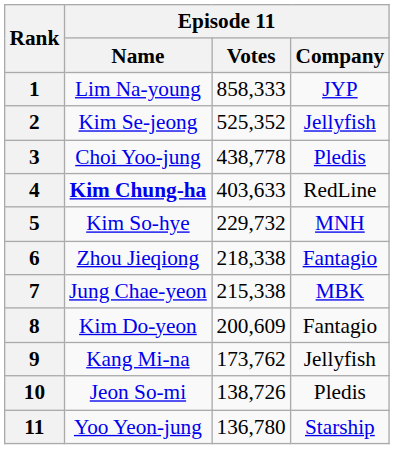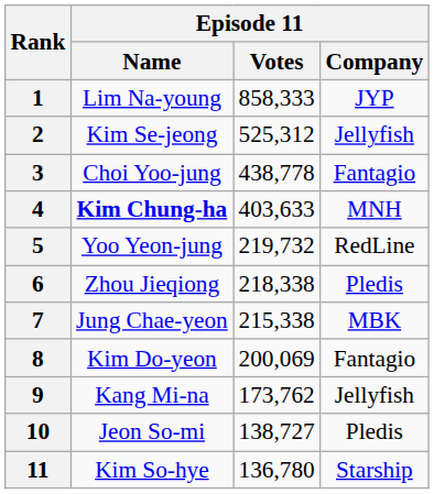 <table class="wikitable sortable collapsible" style="text-align:center">
 <tr>
 <th scope="col" rowspan="2">Rank</th>
 <th scope="col" colspan="3">Episode 11 </th>
 </tr>
 <tr>
 <th scope="col">Name</th>
 <th scope="col">Votes</th>
 <th scope="col">Company</th>
 </tr>
 <tr>
 <th scope="row">1</th>
 <td><a href='#'>Lim Na-young</a></td>
 <td>858,333</td>
 <td><a href='#'>JYP</a></td>
 </tr>
 <tr>
 <th scope="row">2</th>
 <td><a href='#'>Kim Se-jeong</a></td>
-<td>525,352</td>
+<td>525,312</td>
 <td><a href='#'>Jellyfish</a></td>
 </tr>
 <tr>
 <th scope="row">3</th>
 <td><a href='#'>Choi Yoo-jung</a></td>
 <td>438,778</td>
-<td><a href='#'>Pledis</a></td>
+<td><a href='#'>Fantagio</a></td>
 </tr>
 <tr>
 <th scope="row">4</th>
 <td><strong><a href='#'>Kim Chung-ha</a></strong></td>
 <td>403,633</td>
-<td>RedLine</td>
+<td><a href='#'>MNH</a></td>
 </tr>
 <tr>
 <th scope="row">5</th>
-<td><a href='#'>Kim So-hye</a></td>
-<td>229,732</td>
-<td><a href='#'>MNH</a></td>
+<td><a href='#'>Yoo Yeon-jung</a></td>
+<td>219,732</td>
+<td>RedLine</td>
 </tr>
 <tr>
 <th scope="row">6</th>
 <td><a href='#'>Zhou Jieqiong</a></td>
 <td>218,338</td>
-<td><a href='#'>Fantagio</a></td>
+<td><a href='#'>Pledis</a></td>
 </tr>
 <tr>
 <th scope="row">7</th>
 <td><a href='#'>Jung Chae-yeon</a></td>
 <td>215,338</td>
 <td><a href='#'>MBK</a></td>
 </tr>
 <tr>
 <th scope="row">8</th>
 <td><a href='#'>Kim Do-yeon</a></td>
-<td>200,609</td>
+<td>200,069</td>
 <td>Fantagio</td>
 </tr>
 <tr>
 <th scope="row">9</th>
 <td><a href='#'>Kang Mi-na</a></td>
 <td>173,762</td>
 <td>Jellyfish</td>
 </tr>
 <tr>
 <th scope="row">10</th>
 <td><a href='#'>Jeon So-mi</a></td>
-<td>138,726</td>
+<td>138,727</td>
 <td>Pledis</td>
 </tr>
 <tr>
 <th scope="row">11</th>
-<td><a href='#'>Yoo Yeon-jung</a></td>
+<td><a href='#'>Kim So-hye</a></td>
 <td>136,780</td>
 <td><a href='#'>Starship</a></td>
 </tr>
 </table>
